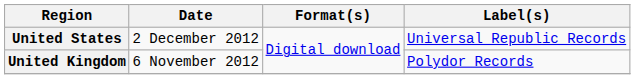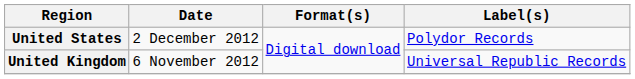 <table class="wikitable sortable plainrowheaders">
 <tr>
 <th scope="col">Region</th>
 <th scope="col">Date</th>
 <th scope="col">Format(s)</th>
 <th scope="col">Label(s)</th>
 </tr>
 <tr>
 <th scope="row">United States</th>
 <td>2 December 2012</td>
 <td rowspan="2"><a href='#'>Digital download</a></td>
-<td><a href='#'>Universal Republic Records</a></td>
+<td><a href='#'>Polydor Records</a></td>
 </tr>
 <tr>
 <th scope="row">United Kingdom</th>
 <td>6 November 2012</td>
-<td><a href='#'>Polydor Records</a></td>
+<td><a href='#'>Universal Republic Records</a></td>
 </tr>
 <tr>
 </tr>
 </table>
